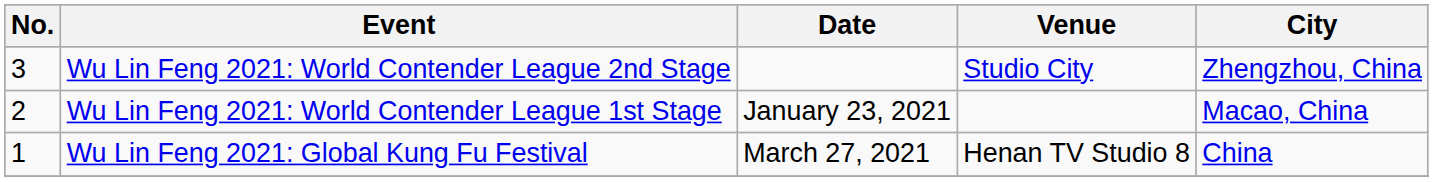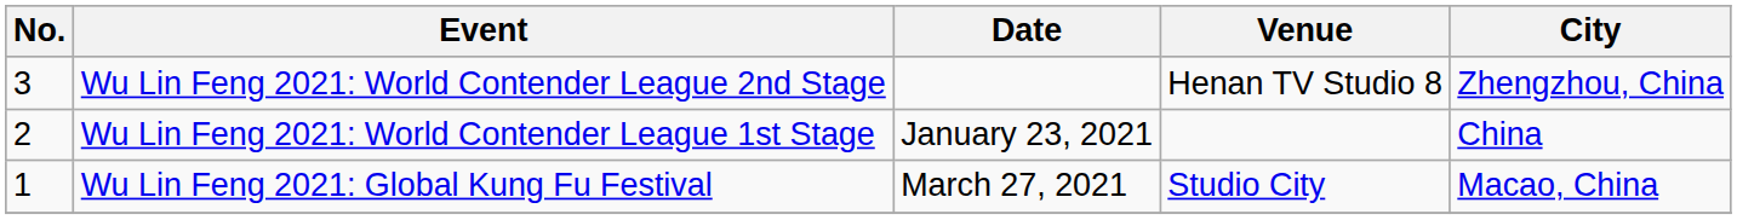 <table class="wikitable sortable">
 <tr>
 <th>No.</th>
 <th>Event</th>
 <th>Date</th>
 <th>Venue</th>
 <th>City</th>
 </tr>
 <tr>
 <td>3</td>
 <td><a href='#'>Wu Lin Feng 2021: World Contender League 2nd Stage</a></td>
 <td></td>
-<td><a href='#'>Studio City</a></td>
+<td>Henan TV Studio 8</td>
 <td> <a href='#'>Zhengzhou, China</a></td>
 </tr>
 <tr>
 <td>2</td>
 <td><a href='#'>Wu Lin Feng 2021: World Contender League 1st Stage</a></td>
 <td>January 23, 2021</td>
 <td></td>
-<td> <a href='#'>Macao, China</a></td>
+<td> <a href='#'>China</a></td>
 </tr>
 <tr>
 <td>1</td>
 <td><a href='#'>Wu Lin Feng 2021: Global Kung Fu Festival</a></td>
 <td>March 27, 2021</td>
-<td>Henan TV Studio 8</td>
-<td> <a href='#'>China</a></td>
+<td><a href='#'>Studio City</a></td>
+<td> <a href='#'>Macao, China</a></td>
 </tr>
 <tr>
 </tr>
 </table>
